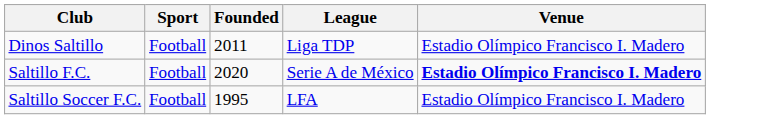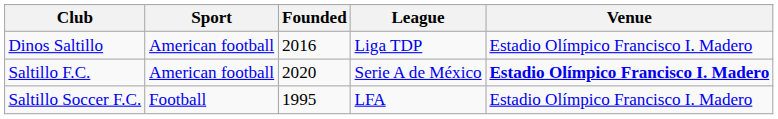 <table class="wikitable">
 <tr>
 <th>Club</th>
 <th>Sport</th>
 <th>Founded</th>
 <th>League</th>
 <th>Venue</th>
 </tr>
 <tr>
 <td><a href='#'>Dinos Saltillo</a></td>
-<td><a href='#'>Football</a></td>
-<td>2011</td>
+<td><a href='#'>American football</a></td>
+<td>2016</td>
 <td><a href='#'>Liga TDP</a></td>
 <td><a href='#'>Estadio Olímpico Francisco I. Madero</a></td>
 </tr>
 <tr>
 <td><a href='#'>Saltillo F.C.</a></td>
-<td><a href='#'>Football</a></td>
+<td><a href='#'>American football</a></td>
 <td>2020</td>
 <td><a href='#'>Serie A de México</a></td>
 <td><strong><a href='#'>Estadio Olímpico Francisco I. Madero</a></strong></td>
 </tr>
 <tr>
 <td><a href='#'>Saltillo Soccer F.C.</a></td>
 <td><a href='#'>Football</a></td>
 <td>1995</td>
 <td><a href='#'>LFA</a></td>
 <td><a href='#'>Estadio Olímpico Francisco I. Madero</a></td>
 </tr>
 </table>
